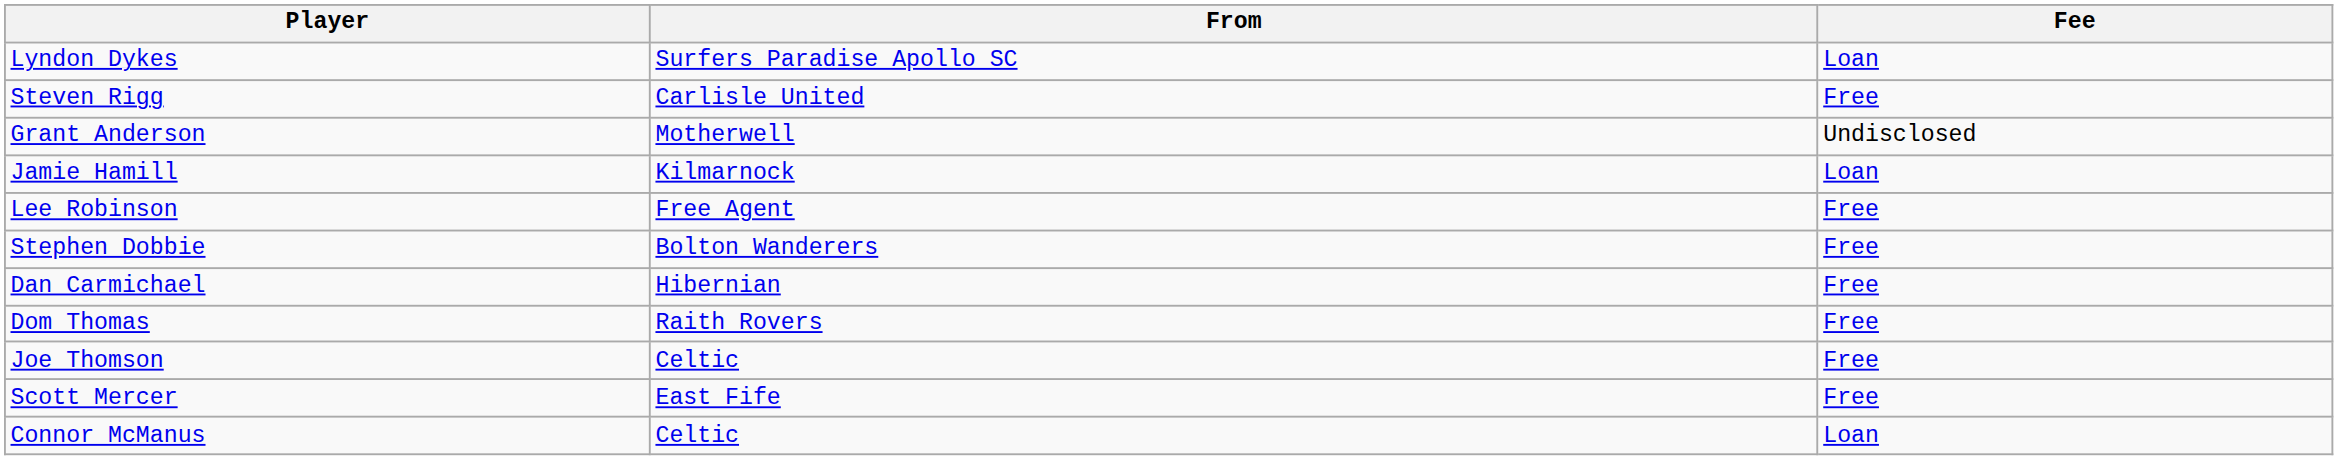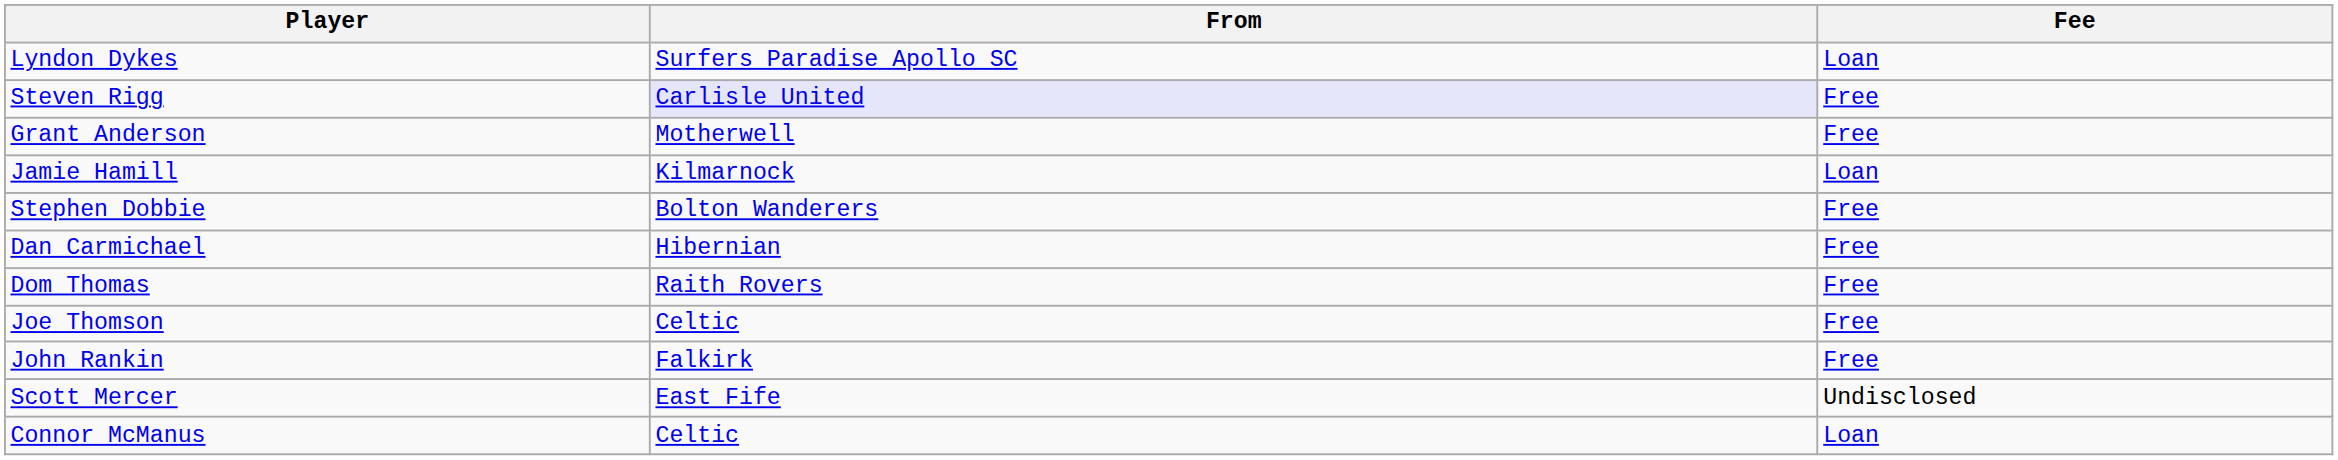 <table class="wikitable" style="text-align:center; font-size:95%;width:98%; text-align:left">
 <tr>
 <th>Player</th>
 <th>From</th>
 <th>Fee</th>
 </tr>
 <tr>
 <td> <a href='#'>Lyndon Dykes</a></td>
 <td> <a href='#'>Surfers Paradise Apollo SC</a></td>
 <td><a href='#'>Loan</a></td>
 </tr>
 <tr>
 <td> <a href='#'>Steven Rigg</a></td>
-<td> <a href='#'>Carlisle United</a></td>
+<td style="background: lavender;"> <a href='#'>Carlisle United</a></td>
 <td><a href='#'>Free</a></td>
 </tr>
 <tr>
 <td> <a href='#'>Grant Anderson</a></td>
 <td> <a href='#'>Motherwell</a></td>
-<td>Undisclosed</td>
+<td><a href='#'>Free</a></td>
 </tr>
 <tr>
 <td> <a href='#'>Jamie Hamill</a></td>
 <td> <a href='#'>Kilmarnock</a></td>
 <td><a href='#'>Loan</a></td>
-</tr>
-<tr>
-<td> <a href='#'>Lee Robinson</a></td>
-<td><a href='#'>Free Agent</a></td>
-<td><a href='#'>Free</a></td>
 </tr>
 <tr>
 <td> <a href='#'>Stephen Dobbie</a></td>
 <td> <a href='#'>Bolton Wanderers</a></td>
 <td><a href='#'>Free</a></td>
 </tr>
 <tr>
 <td> <a href='#'>Dan Carmichael</a></td>
 <td> <a href='#'>Hibernian</a></td>
 <td><a href='#'>Free</a></td>
 </tr>
 <tr>
 <td> <a href='#'>Dom Thomas</a></td>
 <td> <a href='#'>Raith Rovers</a></td>
 <td><a href='#'>Free</a></td>
 </tr>
 <tr>
 <td> <a href='#'>Joe Thomson</a></td>
 <td> <a href='#'>Celtic</a></td>
 <td><a href='#'>Free</a></td>
 </tr>
 <tr>
+<td> <a href='#'>John Rankin</a></td>
+<td> <a href='#'>Falkirk</a></td>
+<td><a href='#'>Free</a></td>
+</tr>
+<tr>
 <td> <a href='#'>Scott Mercer</a></td>
 <td> <a href='#'>East Fife</a></td>
-<td><a href='#'>Free</a></td>
+<td>Undisclosed</td>
 </tr>
 <tr>
 <td> <a href='#'>Connor McManus</a></td>
 <td> <a href='#'>Celtic</a></td>
 <td><a href='#'>Loan</a></td>
 </tr>
 </table>
